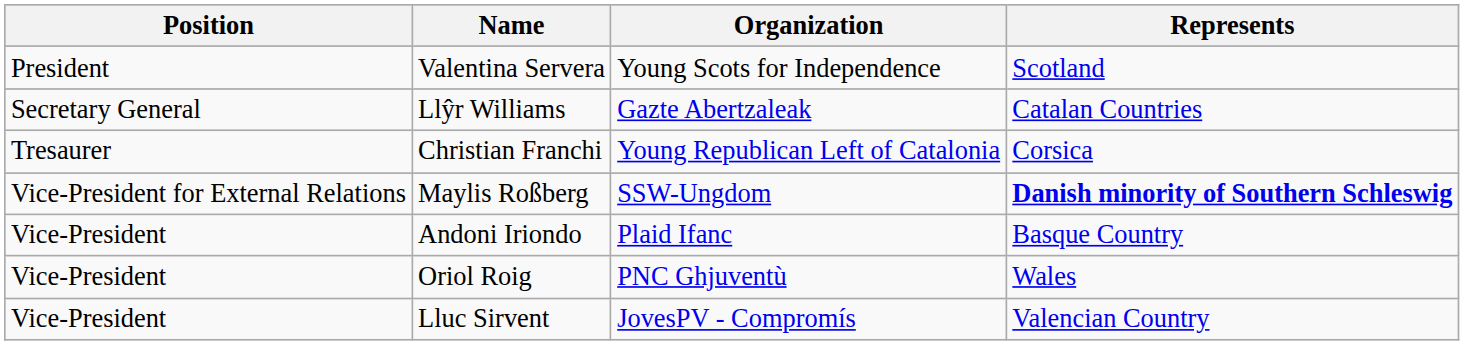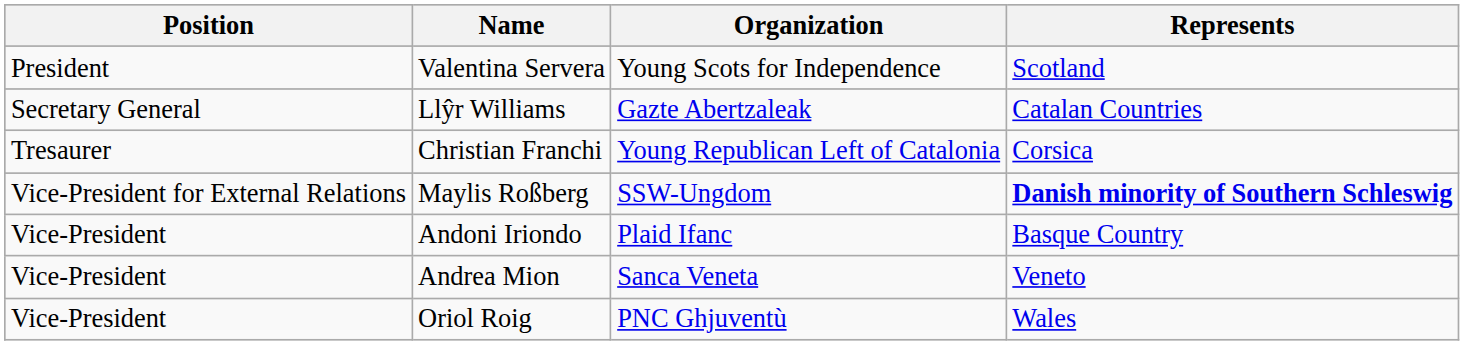 <table class="wikitable" border="1">
 <tr>
 <th>Position</th>
 <th>Name</th>
 <th>Organization</th>
 <th>Represents</th>
 </tr>
 <tr>
 <td>President</td>
 <td>Valentina Servera</td>
 <td>Young Scots for Independence</td>
 <td><a href='#'>Scotland</a></td>
 </tr>
 <tr>
 <td>Secretary General</td>
 <td>Llŷr Williams</td>
 <td><a href='#'>Gazte Abertzaleak</a></td>
 <td><a href='#'>Catalan Countries</a></td>
 </tr>
 <tr>
 <td>Tresaurer</td>
 <td>Christian Franchi</td>
 <td><a href='#'>Young Republican Left of Catalonia</a></td>
 <td><a href='#'>Corsica</a></td>
 </tr>
 <tr>
 <td>Vice-President for External Relations</td>
 <td>Maylis Roßberg</td>
 <td><a href='#'>SSW-Ungdom</a></td>
 <td><strong><a href='#'>Danish minority of Southern Schleswig</a></strong></td>
 </tr>
 <tr>
 <td>Vice-President</td>
 <td>Andoni Iriondo</td>
 <td><a href='#'>Plaid Ifanc</a></td>
 <td><a href='#'>Basque Country</a></td>
 </tr>
 <tr>
 <td>Vice-President</td>
+<td>Andrea Mion</td>
+<td><a href='#'>Sanca Veneta</a></td>
+<td><a href='#'>Veneto</a></td>
+</tr>
+<tr>
+<td>Vice-President</td>
 <td>Oriol Roig</td>
 <td><a href='#'>PNC Ghjuventù</a></td>
 <td><a href='#'>Wales</a></td>
 </tr>
-<tr>
-<td>Vice-President</td>
-<td>Lluc Sirvent</td>
-<td><a href='#'>JovesPV - Compromís</a></td>
-<td><a href='#'>Valencian Country</a></td>
-</tr>
 </table>
